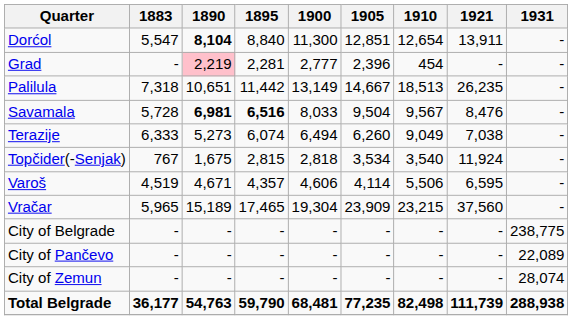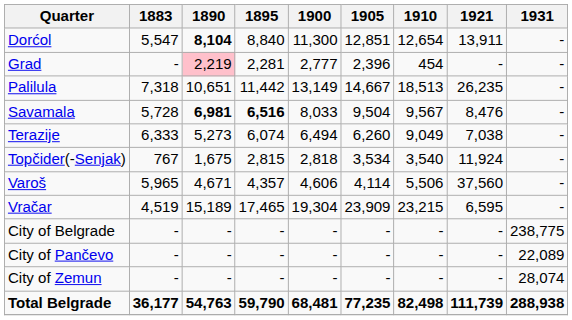 <table class="wikitable sortable">
 <tr>
 <th>Quarter</th>
 <th>1883</th>
 <th>1890</th>
 <th>1895</th>
 <th>1900</th>
 <th>1905</th>
 <th>1910</th>
 <th>1921</th>
 <th>1931</th>
 </tr>
 <tr>
 <td><a href='#'>Dorćol</a></td>
 <td align="right">5,547</td>
 <td align="right"><strong>8,104</strong></td>
 <td align="right">8,840</td>
 <td align="right">11,300</td>
 <td align="right">12,851</td>
 <td align="right">12,654</td>
 <td align="right">13,911</td>
 <td align="right">-</td>
 </tr>
 <tr>
 <td><a href='#'>Grad</a></td>
 <td align="right">-</td>
 <td align="right" style="background: pink;">2,219</td>
 <td align="right">2,281</td>
 <td align="right">2,777</td>
 <td align="right">2,396</td>
 <td align="right">454</td>
 <td align="right">-</td>
 <td align="right">-</td>
 </tr>
 <tr>
 <td><a href='#'>Palilula</a></td>
 <td align="right">7,318</td>
 <td align="right">10,651</td>
 <td align="right">11,442</td>
 <td align="right">13,149</td>
 <td align="right">14,667</td>
 <td align="right">18,513</td>
 <td align="right">26,235</td>
 <td align="right">-</td>
 </tr>
 <tr>
 <td><a href='#'>Savamala</a></td>
 <td align="right">5,728</td>
 <td align="right"><strong>6,981</strong></td>
 <td align="right"><strong>6,516</strong></td>
 <td align="right">8,033</td>
 <td align="right">9,504</td>
 <td align="right">9,567</td>
 <td align="right">8,476</td>
 <td align="right">-</td>
 </tr>
 <tr>
 <td><a href='#'>Terazije</a></td>
 <td align="right">6,333</td>
 <td align="right">5,273</td>
 <td align="right">6,074</td>
 <td align="right">6,494</td>
 <td align="right">6,260</td>
 <td align="right">9,049</td>
 <td align="right">7,038</td>
 <td align="right">-</td>
 </tr>
 <tr>
 <td><a href='#'>Topčider</a>(-<a href='#'>Senjak</a>)</td>
 <td align="right">767</td>
 <td align="right">1,675</td>
 <td align="right">2,815</td>
 <td align="right">2,818</td>
 <td align="right">3,534</td>
 <td align="right">3,540</td>
 <td align="right">11,924</td>
 <td align="right">-</td>
 </tr>
 <tr>
 <td><a href='#'>Varoš</a></td>
-<td align="right">4,519</td>
+<td align="right">5,965</td>
 <td align="right">4,671</td>
 <td align="right">4,357</td>
 <td align="right">4,606</td>
 <td align="right">4,114</td>
 <td align="right">5,506</td>
-<td align="right">6,595</td>
+<td align="right">37,560</td>
 <td align="right">-</td>
 </tr>
 <tr>
 <td><a href='#'>Vračar</a></td>
-<td align="right">5,965</td>
+<td align="right">4,519</td>
 <td align="right">15,189</td>
 <td align="right">17,465</td>
 <td align="right">19,304</td>
 <td align="right">23,909</td>
 <td align="right">23,215</td>
-<td align="right">37,560</td>
+<td align="right">6,595</td>
 <td align="right">-</td>
 </tr>
 <tr class="sortbottom">
 <td>City of Belgrade</td>
 <td align="right">-</td>
 <td align="right">-</td>
 <td align="right">-</td>
 <td align="right">-</td>
 <td align="right">-</td>
 <td align="right">-</td>
 <td align="right">-</td>
 <td align="right">238,775</td>
 </tr>
 <tr class="sortbottom">
 <td>City of <a href='#'>Pančevo</a></td>
 <td align="right">-</td>
 <td align="right">-</td>
 <td align="right">-</td>
 <td align="right">-</td>
 <td align="right">-</td>
 <td align="right">-</td>
 <td align="right">-</td>
 <td align="right">22,089</td>
 </tr>
 <tr class="sortbottom">
 <td>City of <a href='#'>Zemun</a></td>
 <td align="right">-</td>
 <td align="right">-</td>
 <td align="right">-</td>
 <td align="right">-</td>
 <td align="right">-</td>
 <td align="right">-</td>
 <td align="right">-</td>
 <td align="right">28,074</td>
 </tr>
 <tr class="sortbottom">
 <td><strong>Total Belgrade</strong></td>
 <td align="right"><strong>36,177</strong></td>
 <td align="right"><strong>54,763</strong></td>
 <td align="right"><strong>59,790</strong></td>
 <td align="right"><strong>68,481</strong></td>
 <td align="right"><strong>77,235</strong></td>
 <td align="right"><strong>82,498</strong></td>
 <td align="right"><strong>111,739</strong></td>
 <td align="right"><strong>288,938</strong></td>
 </tr>
 <tr>
 </tr>
 </table>
